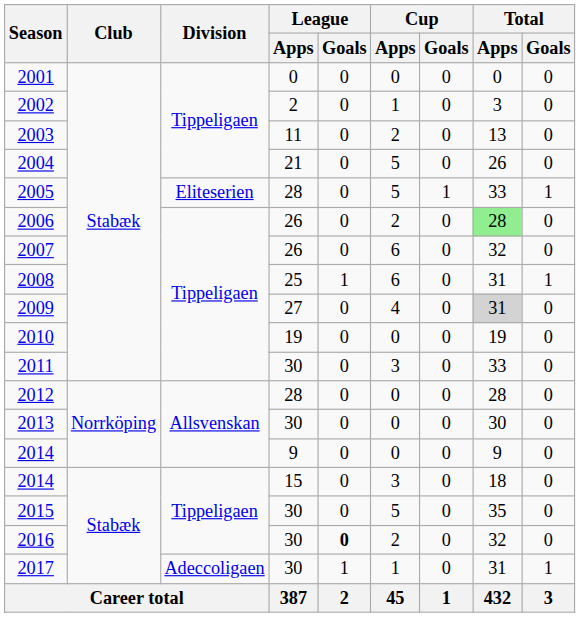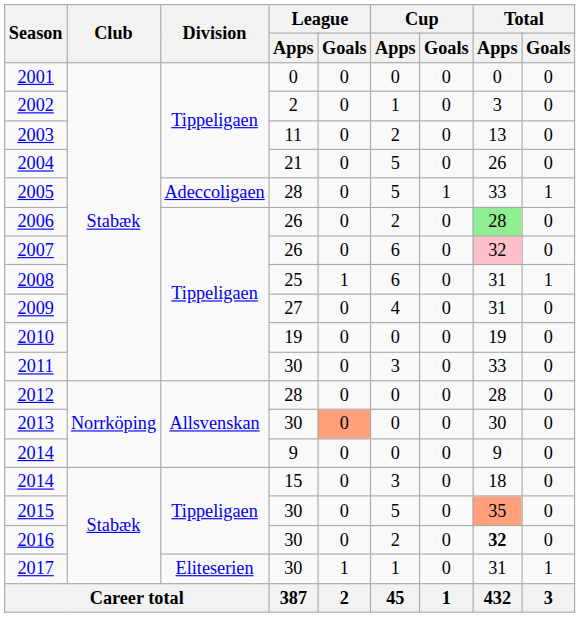 <table class="wikitable" style="text-align: center;">
 <tr>
 <th rowspan="2">Season</th>
 <th rowspan="2">Club</th>
 <th rowspan="2">Division</th>
 <th colspan="2">League</th>
 <th colspan="2">Cup</th>
 <th colspan="2">Total</th>
 </tr>
 <tr>
 <th>Apps</th>
 <th>Goals</th>
 <th>Apps</th>
 <th>Goals</th>
 <th>Apps</th>
 <th>Goals</th>
 </tr>
 <tr>
 <td><a href='#'>2001</a></td>
 <td rowspan="11" valign="center"><a href='#'>Stabæk</a></td>
 <td rowspan="4" valign="center"><a href='#'>Tippeligaen</a></td>
 <td>0</td>
 <td>0</td>
 <td>0</td>
 <td>0</td>
 <td>0</td>
 <td>0</td>
 </tr>
 <tr>
 <td><a href='#'>2002</a></td>
 <td>2</td>
 <td>0</td>
 <td>1</td>
 <td>0</td>
 <td>3</td>
 <td>0</td>
 </tr>
 <tr>
 <td><a href='#'>2003</a></td>
 <td>11</td>
 <td>0</td>
 <td>2</td>
 <td>0</td>
 <td>13</td>
 <td>0</td>
 </tr>
 <tr>
 <td><a href='#'>2004</a></td>
 <td>21</td>
 <td>0</td>
 <td>5</td>
 <td>0</td>
 <td>26</td>
 <td>0</td>
 </tr>
 <tr>
 <td><a href='#'>2005</a></td>
-<td rowspan="1" valign="center"><a href='#'>Eliteserien</a></td>
+<td rowspan="1" valign="center"><a href='#'>Adeccoligaen</a></td>
 <td>28</td>
 <td>0</td>
 <td>5</td>
 <td>1</td>
 <td>33</td>
 <td>1</td>
 </tr>
 <tr>
 <td><a href='#'>2006</a></td>
 <td rowspan="6" valign="center"><a href='#'>Tippeligaen</a></td>
 <td>26</td>
 <td>0</td>
 <td>2</td>
 <td>0</td>
 <td style="background: lightgreen;">28</td>
 <td>0</td>
 </tr>
 <tr>
 <td><a href='#'>2007</a></td>
 <td>26</td>
 <td>0</td>
 <td>6</td>
 <td>0</td>
-<td>32</td>
+<td style="background: pink;">32</td>
 <td>0</td>
 </tr>
 <tr>
 <td><a href='#'>2008</a></td>
 <td>25</td>
 <td>1</td>
 <td>6</td>
 <td>0</td>
 <td>31</td>
 <td>1</td>
 </tr>
 <tr>
 <td><a href='#'>2009</a></td>
 <td>27</td>
 <td>0</td>
 <td>4</td>
 <td>0</td>
-<td style="background: lightgrey;">31</td>
+<td>31</td>
 <td>0</td>
 </tr>
 <tr>
 <td><a href='#'>2010</a></td>
 <td>19</td>
 <td>0</td>
 <td>0</td>
 <td>0</td>
 <td>19</td>
 <td>0</td>
 </tr>
 <tr>
 <td><a href='#'>2011</a></td>
 <td>30</td>
 <td>0</td>
 <td>3</td>
 <td>0</td>
 <td>33</td>
 <td>0</td>
 </tr>
 <tr>
 <td><a href='#'>2012</a></td>
 <td rowspan="3" valign="center"><a href='#'>Norrköping</a></td>
 <td rowspan="3" valign="center"><a href='#'>Allsvenskan</a></td>
 <td>28</td>
 <td>0</td>
 <td>0</td>
 <td>0</td>
 <td>28</td>
 <td>0</td>
 </tr>
 <tr>
 <td><a href='#'>2013</a></td>
 <td>30</td>
-<td>0</td>
+<td style="background: lightsalmon;">0</td>
 <td>0</td>
 <td>0</td>
 <td>30</td>
 <td>0</td>
 </tr>
 <tr>
 <td><a href='#'>2014</a></td>
 <td>9</td>
 <td>0</td>
 <td>0</td>
 <td>0</td>
 <td>9</td>
 <td>0</td>
 </tr>
 <tr>
 <td><a href='#'>2014</a></td>
 <td rowspan="4" valign="center"><a href='#'>Stabæk</a></td>
 <td rowspan="3" valign="center"><a href='#'>Tippeligaen</a></td>
 <td>15</td>
 <td>0</td>
 <td>3</td>
 <td>0</td>
 <td>18</td>
 <td>0</td>
 </tr>
 <tr>
 <td><a href='#'>2015</a></td>
 <td>30</td>
 <td>0</td>
 <td>5</td>
 <td>0</td>
-<td>35</td>
+<td style="background: lightsalmon;">35</td>
 <td>0</td>
 </tr>
 <tr>
 <td><a href='#'>2016</a></td>
 <td>30</td>
-<td><strong>0</strong></td>
+<td>0</td>
 <td>2</td>
 <td>0</td>
-<td>32</td>
+<td><strong>32</strong></td>
 <td>0</td>
 </tr>
 <tr>
 <td><a href='#'>2017</a></td>
-<td rowspan="1" valign="center"><a href='#'>Adeccoligaen</a></td>
+<td rowspan="1" valign="center"><a href='#'>Eliteserien</a></td>
 <td>30</td>
 <td>1</td>
 <td>1</td>
 <td>0</td>
 <td>31</td>
 <td>1</td>
 </tr>
 <tr>
 <th colspan="3">Career total</th>
 <th>387</th>
 <th>2</th>
 <th>45</th>
 <th>1</th>
 <th>432</th>
 <th>3</th>
 </tr>
 </table>
